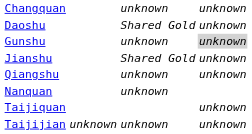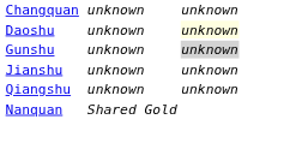 <table>
 <tr>
 <td><a href='#'>Changquan</a></td>
 <td></td>
 <td><em>unknown</em></td>
 <td><em>unknown</em></td>
 </tr>
 <tr>
 <td><a href='#'>Daoshu</a></td>
 <td></td>
-<td><em>Shared Gold</em></td>
 <td><em>unknown</em></td>
+<td style="background: lightyellow;"><em>unknown</em></td>
 </tr>
 <tr>
 <td><a href='#'>Gunshu</a></td>
 <td></td>
 <td><em>unknown</em></td>
 <td style="background: lightgrey;"><em>unknown</em></td>
 </tr>
 <tr>
 <td><a href='#'>Jianshu</a></td>
 <td></td>
-<td><em>Shared Gold</em></td>
+<td><em>unknown</em></td>
 <td><em>unknown</em></td>
 </tr>
 <tr>
 <td><a href='#'>Qiangshu</a></td>
 <td></td>
 <td><em>unknown</em></td>
 <td><em>unknown</em></td>
 </tr>
 <tr>
 <td><a href='#'>Nanquan</a></td>
 <td><br></td>
-<td><em>unknown</em></td>
+<td><em>Shared Gold</em></td>
 <td></td>
 </tr>
-<tr>
-<td><a href='#'>Taijiquan</a></td>
-<td></td>
-<td></td>
-<td><em>unknown</em></td>
-</tr>
-<tr>
-<td><a href='#'>Taijijian</a></td>
-<td><em>unknown</em></td>
-<td><em>unknown</em></td>
-<td><em>unknown</em></td>
-</tr>
 </table>
